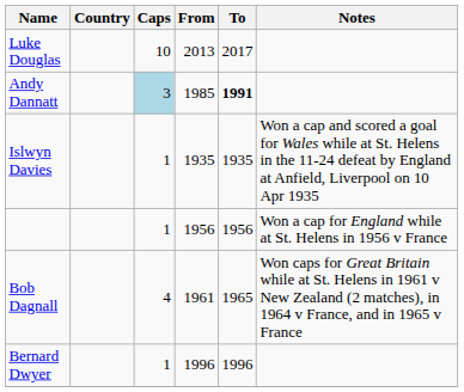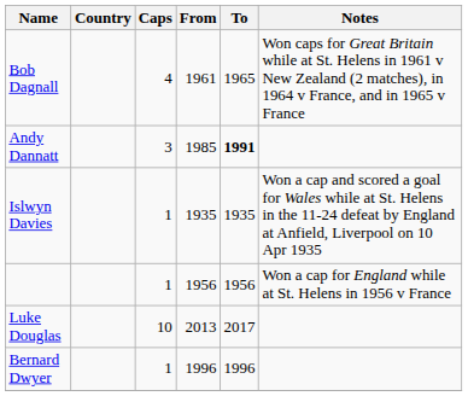 <table class="wikitable">
 <tr>
 <th width="60px">Name</th>
 <th width="30px">Country</th>
 <th width="30px">Caps</th>
 <th width="30px">From</th>
 <th width="30px">To</th>
 <th width="200px">Notes</th>
 </tr>
 <tr>
-<td align="left"><a href='#'>Luke Douglas</a></td>
+<td align="left"><a href='#'>Bob Dagnall</a></td>
 <td align="left"></td>
-<td align="right">10</td>
-<td align="right">2013</td>
-<td align="right">2017</td>
-<td align="left"></td>
+<td align="right">4</td>
+<td align="right">1961</td>
+<td align="right">1965</td>
+<td align="left">Won caps for <em>Great Britain</em> while at St. Helens in 1961 v New Zealand (2 matches), in 1964 v France, and in 1965 v France</td>
 </tr>
 <tr>
 <td align="left"><a href='#'>Andy Dannatt</a></td>
 <td align="left"></td>
-<td align="right" style="background: lightblue;">3</td>
+<td align="right">3</td>
 <td align="right">1985</td>
 <td align="right"><strong>1991</strong></td>
 <td align="left"></td>
 </tr>
 <tr>
 <td align="left"><a href='#'>Islwyn Davies</a></td>
 <td align="left"></td>
 <td align="right">1</td>
 <td align="right">1935</td>
 <td align="right">1935</td>
 <td align="left">Won a cap and scored a goal for <em>Wales</em> while at St. Helens in the 11-24 defeat by England at Anfield, Liverpool on 10 Apr 1935</td>
 </tr>
 <tr>
 <td align="left"></td>
 <td align="left"></td>
 <td align="right">1</td>
 <td align="right">1956</td>
 <td align="right">1956</td>
 <td align="left">Won a cap for <em>England</em> while at St. Helens in 1956 v France</td>
 </tr>
 <tr>
-<td align="left"><a href='#'>Bob Dagnall</a></td>
+<td align="left"><a href='#'>Luke Douglas</a></td>
 <td align="left"></td>
-<td align="right">4</td>
-<td align="right">1961</td>
-<td align="right">1965</td>
-<td align="left">Won caps for <em>Great Britain</em> while at St. Helens in 1961 v New Zealand (2 matches), in 1964 v France, and in 1965 v France</td>
+<td align="right">10</td>
+<td align="right">2013</td>
+<td align="right">2017</td>
+<td align="left"></td>
 </tr>
 <tr>
 <td align="left"><a href='#'>Bernard Dwyer</a></td>
 <td align="left"></td>
 <td align="right">1</td>
 <td align="right">1996</td>
 <td align="right">1996</td>
 <td align="left"></td>
 </tr>
 <tr>
 </tr>
 </table>
